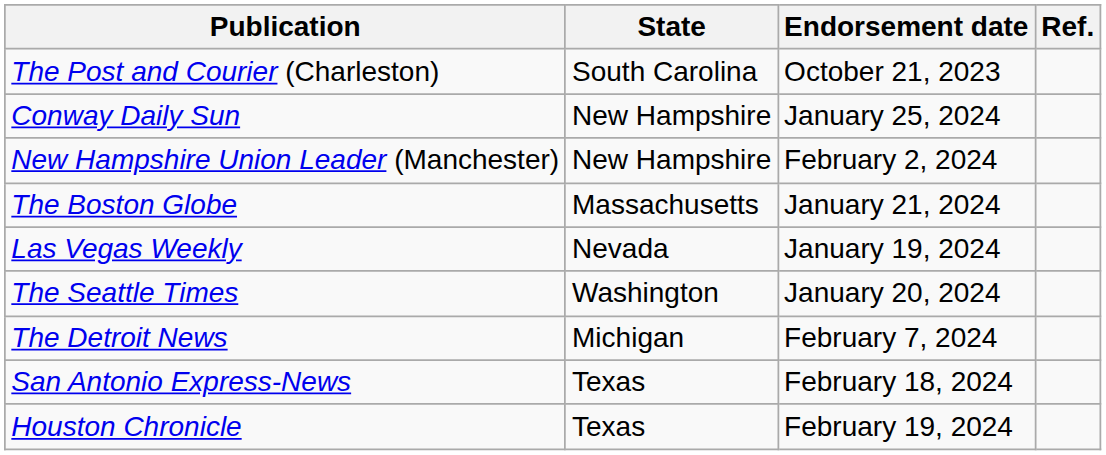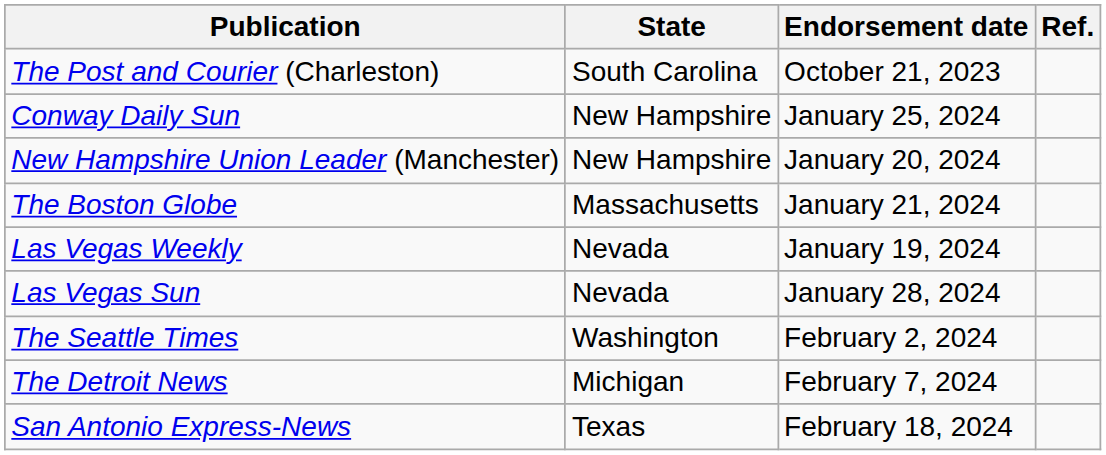 <table class="wikitable sortable">
 <tr>
 <th>Publication</th>
 <th>State</th>
 <th>Endorsement date</th>
 <th>Ref.</th>
 </tr>
 <tr>
 <td data-sort-value=Post and Courier, The><em><a href='#'>The Post and Courier</a></em> (Charleston)</td>
 <td>South Carolina</td>
 <td>October 21, 2023</td>
 <td></td>
 </tr>
 <tr>
 <td data-sort-value=Conway Daily Sun><em><a href='#'>Conway Daily Sun</a></em></td>
 <td>New Hampshire</td>
 <td>January 25, 2024</td>
 <td></td>
 </tr>
 <tr>
 <td data-sort-value=New Hampshire Union Leader><em><a href='#'>New Hampshire Union Leader</a></em> (Manchester)</td>
 <td>New Hampshire</td>
-<td>February 2, 2024</td>
+<td>January 20, 2024</td>
 <td></td>
 </tr>
 <tr>
 <td data-sort-value=Boston Globe><em><a href='#'>The Boston Globe</a></em></td>
 <td>Massachusetts</td>
 <td>January 21, 2024</td>
 <td></td>
 </tr>
 <tr>
 <td><em><a href='#'>Las Vegas Weekly</a></em></td>
 <td>Nevada</td>
 <td>January 19, 2024</td>
 <td></td>
 </tr>
 <tr>
+<td><em><a href='#'>Las Vegas Sun</a></em></td>
+<td>Nevada</td>
+<td>January 28, 2024</td>
+<td></td>
+</tr>
+<tr>
 <td data-sort-value=Seattle Times><em><a href='#'>The Seattle Times</a></em></td>
 <td>Washington</td>
-<td>January 20, 2024</td>
+<td>February 2, 2024</td>
 <td></td>
 </tr>
 <tr>
 <td data-sort-value=Detroit News><em><a href='#'>The Detroit News</a></em></td>
 <td>Michigan</td>
 <td>February 7, 2024</td>
 <td></td>
 </tr>
 <tr>
 <td><em><a href='#'>San Antonio Express-News</a></em></td>
 <td>Texas</td>
 <td>February 18, 2024</td>
 <td></td>
 </tr>
-<tr>
-<td><em><a href='#'>Houston Chronicle</a></em></td>
-<td>Texas</td>
-<td>February 19, 2024</td>
-<td></td>
-</tr>
 </table>
